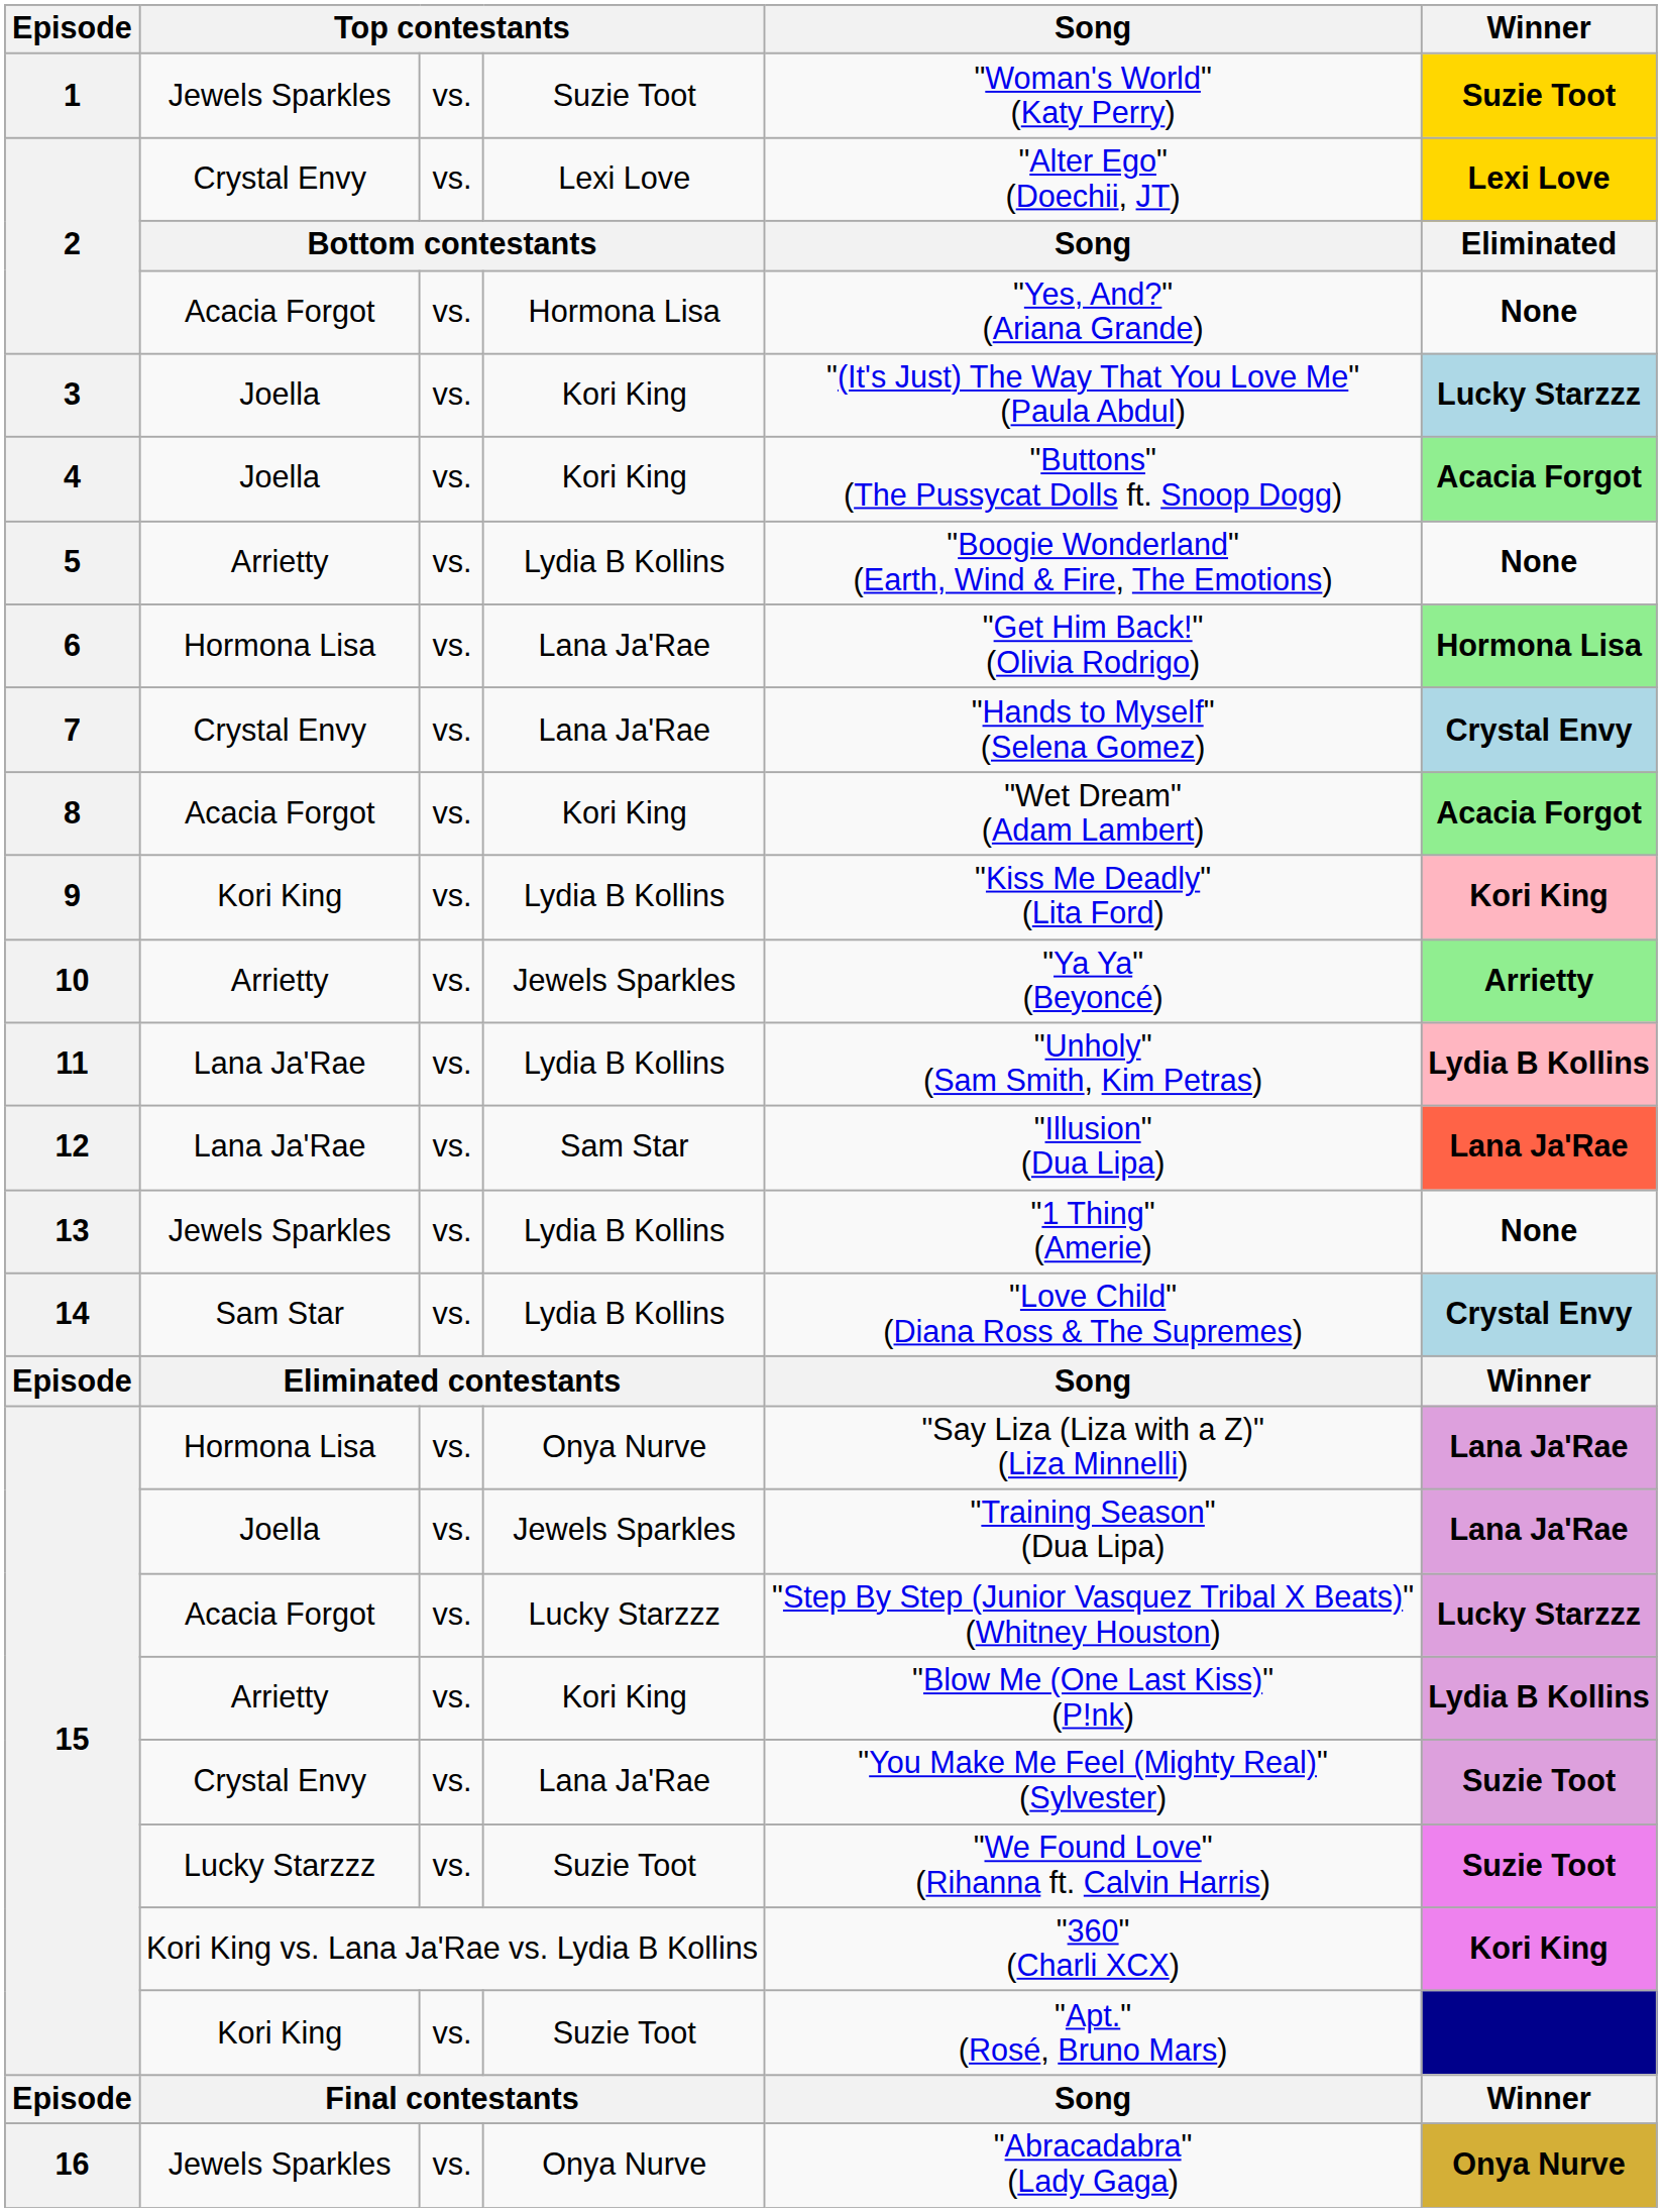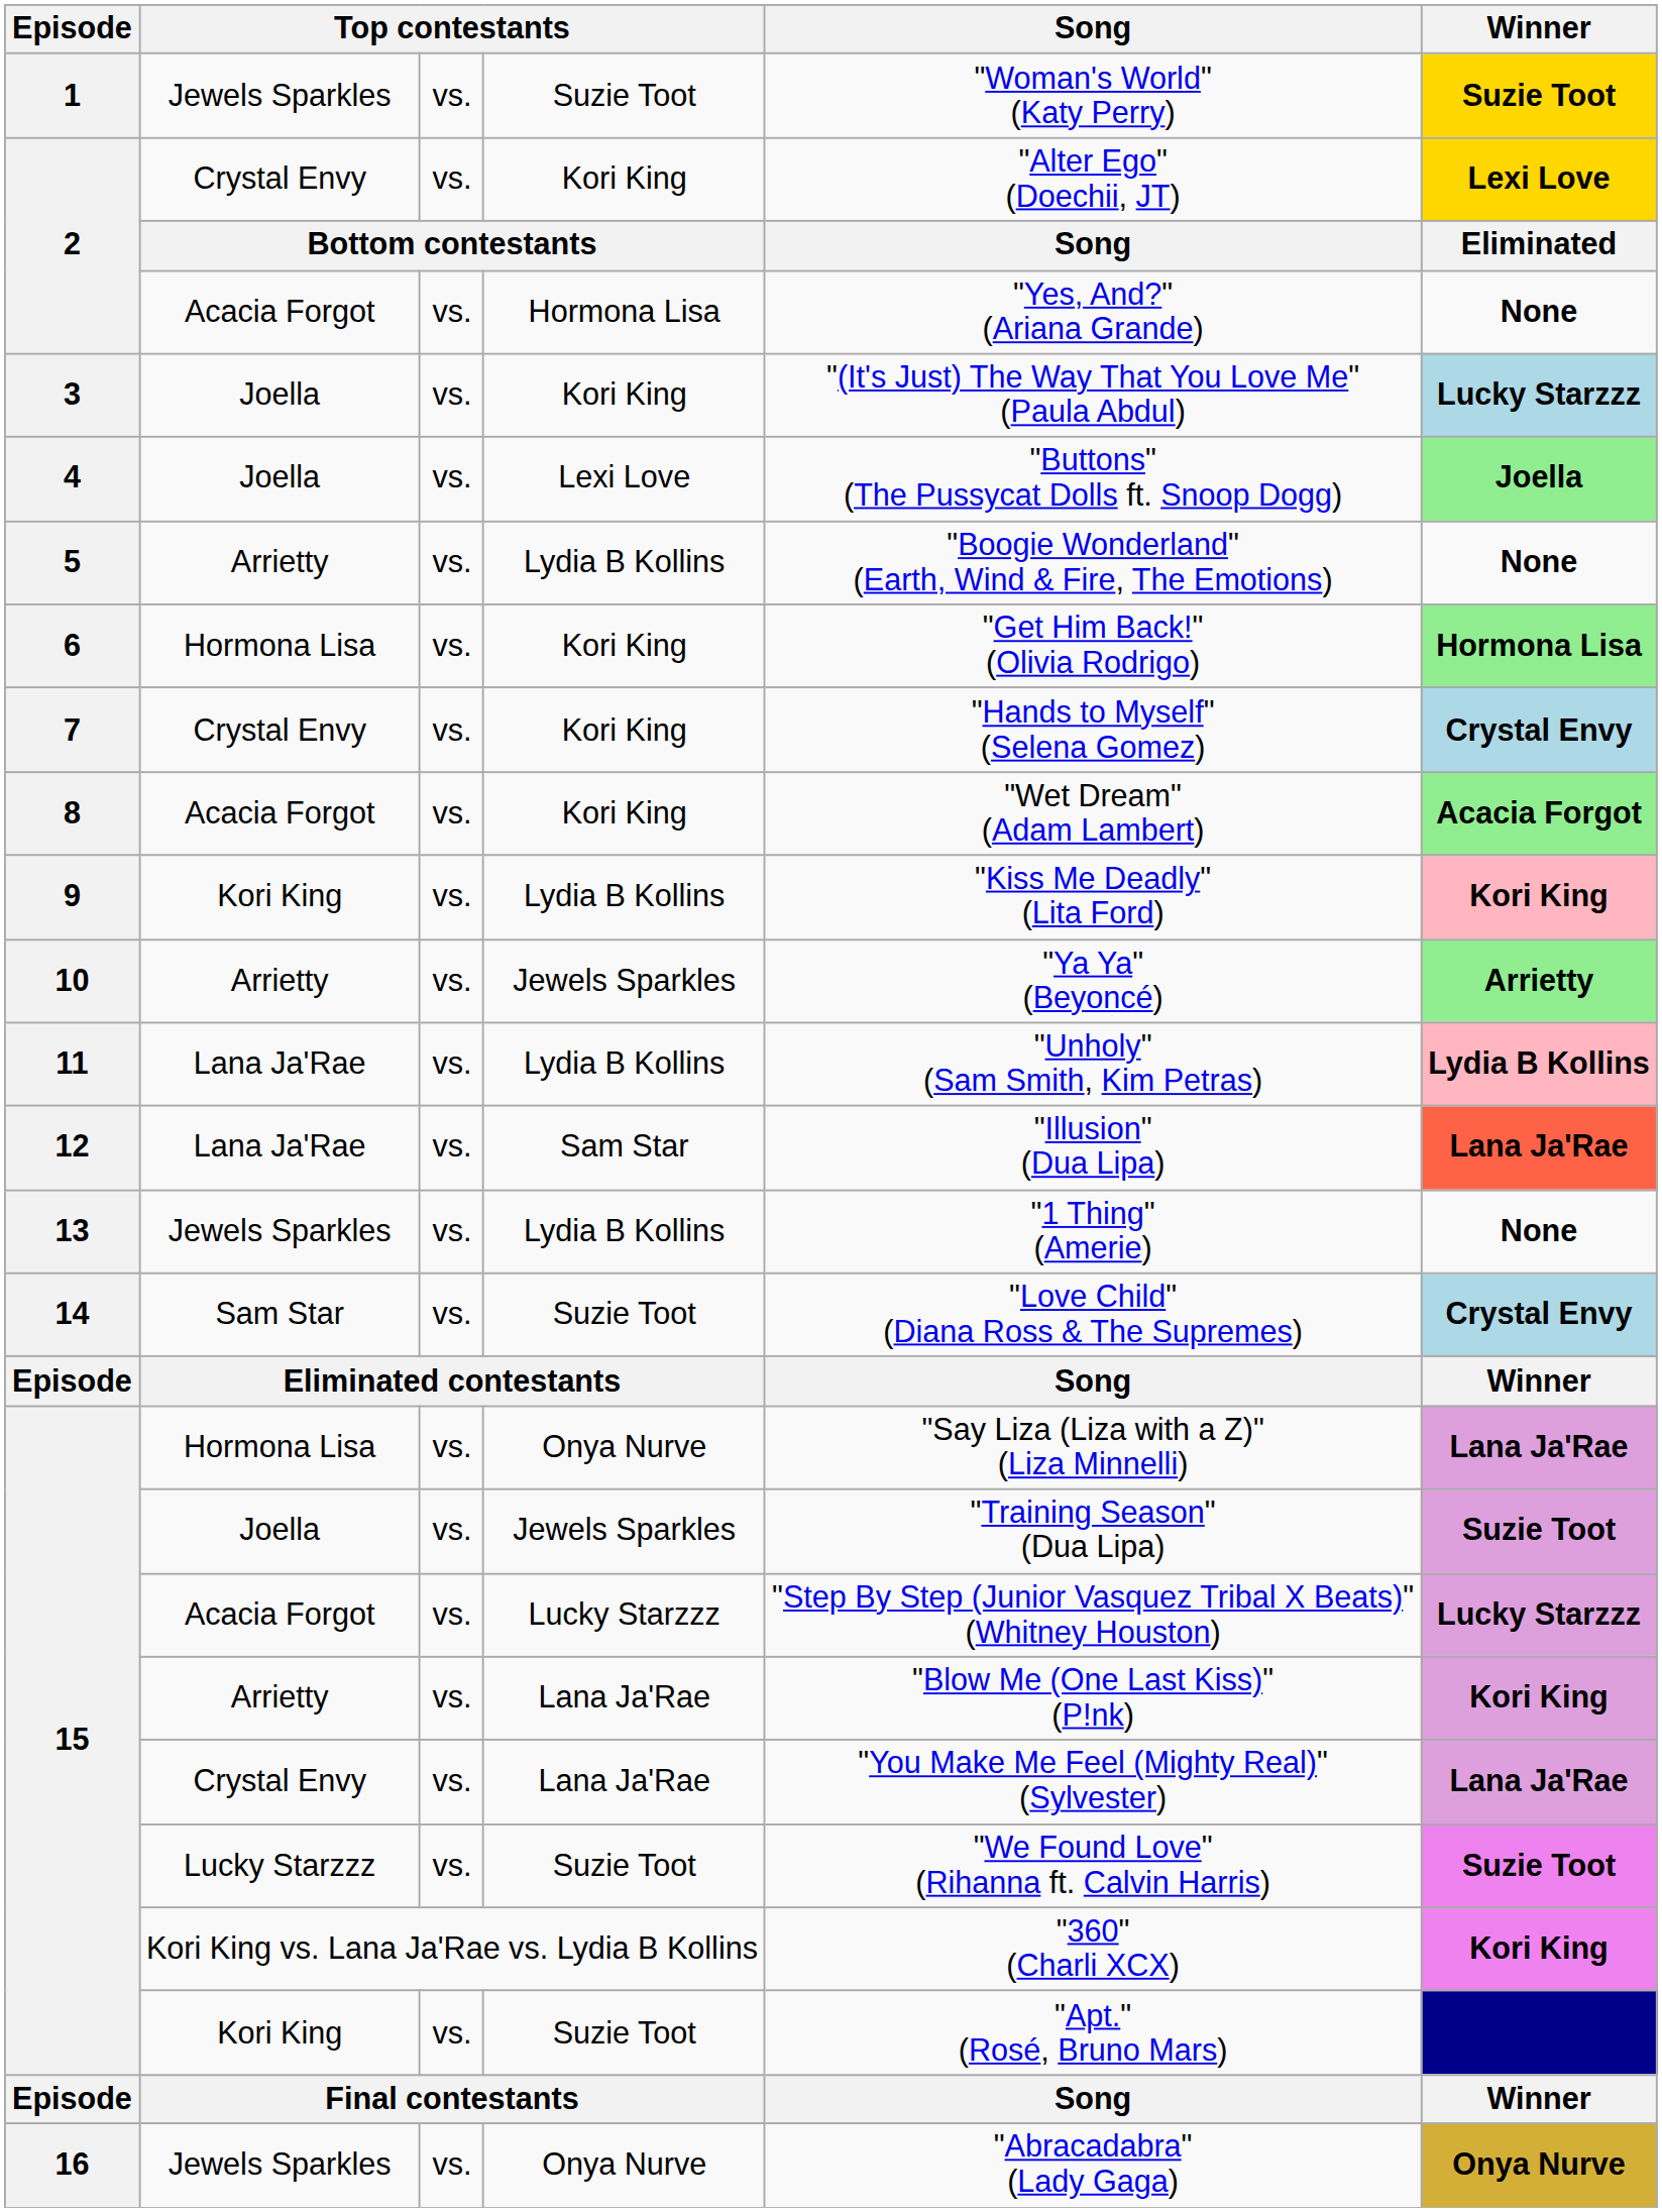 <table class="wikitable" style="text-align:center">
 <tr>
 <th scope="col">Episode</th>
 <th colspan="3" scope="col">Top contestants</th>
 <th scope="col">Song</th>
 <th scope="col">Winner</th>
 </tr>
 <tr>
 <th scope="row">1</th>
 <td nowrap>Jewels Sparkles</td>
 <td>vs.</td>
 <td>Suzie Toot</td>
 <td>"<a href='#'>Woman's World</a>"<br>(<a href='#'>Katy Perry</a>)</td>
 <td bgcolor="gold"><strong>Suzie Toot</strong></td>
 </tr>
 <tr>
 <th rowspan="3" scope="row">2</th>
 <td>Crystal Envy</td>
 <td>vs.</td>
-<td>Lexi Love</td>
+<td>Kori King</td>
 <td>"<a href='#'>Alter Ego</a>"<br>(<a href='#'>Doechii</a>, <a href='#'>JT</a>)</td>
 <td bgcolor="gold"><strong>Lexi Love</strong></td>
 </tr>
 <tr>
 <th scope="row" colspan="3">Bottom contestants</th>
 <th scope="col">Song</th>
 <th scope="col">Eliminated</th>
 </tr>
 <tr>
 <td>Acacia Forgot</td>
 <td>vs.</td>
 <td>Hormona Lisa</td>
 <td>"<a href='#'>Yes, And?</a>"<br>(<a href='#'>Ariana Grande</a>)</td>
 <td><strong>None</strong></td>
 </tr>
 <tr>
 <th scope="row">3</th>
 <td>Joella</td>
 <td>vs.</td>
 <td>Kori King</td>
 <td nowrap>"<a href='#'>(It's Just) The Way That You Love Me</a>"<br>(<a href='#'>Paula Abdul</a>)</td>
 <td bgcolor="lightblue"><strong>Lucky Starzzz</strong></td>
 </tr>
 <tr>
 <th scope="row">4</th>
 <td>Joella</td>
 <td>vs.</td>
-<td>Kori King</td>
+<td>Lexi Love</td>
 <td>"<a href='#'>Buttons</a>"<br>(<a href='#'>The Pussycat Dolls</a> ft. <a href='#'>Snoop Dogg</a>)</td>
-<td bgcolor="lightgreen"><strong>Acacia Forgot</strong></td>
+<td bgcolor="lightgreen"><strong>Joella</strong></td>
 </tr>
 <tr>
 <th scope="row">5</th>
 <td>Arrietty</td>
 <td>vs.</td>
 <td>Lydia B Kollins</td>
 <td>"<a href='#'>Boogie Wonderland</a>"<br>(<a href='#'>Earth, Wind & Fire</a>, <a href='#'>The Emotions</a>)</td>
 <td><strong>None</strong></td>
 </tr>
 <tr>
 <th scope="row">6</th>
 <td>Hormona Lisa</td>
 <td>vs.</td>
-<td>Lana Ja'Rae</td>
+<td>Kori King</td>
 <td>"<a href='#'>Get Him Back!</a>"<br>(<a href='#'>Olivia Rodrigo</a>)</td>
 <td bgcolor="lightgreen"><strong>Hormona Lisa</strong></td>
 </tr>
 <tr>
 <th scope="row">7</th>
 <td>Crystal Envy</td>
 <td>vs.</td>
-<td>Lana Ja'Rae</td>
+<td>Kori King</td>
 <td>"<a href='#'>Hands to Myself</a>"<br>(<a href='#'>Selena Gomez</a>)</td>
 <td bgcolor="lightblue"><strong>Crystal Envy</strong></td>
 </tr>
 <tr>
 <th scope="row">8</th>
 <td>Acacia Forgot</td>
 <td>vs.</td>
 <td>Kori King</td>
 <td>"Wet Dream"<br>(<a href='#'>Adam Lambert</a>)</td>
 <td bgcolor="lightgreen"><strong>Acacia Forgot</strong></td>
 </tr>
 <tr>
 <th scope="row">9</th>
 <td>Kori King</td>
 <td>vs.</td>
 <td>Lydia B Kollins</td>
 <td>"<a href='#'>Kiss Me Deadly</a>"<br>(<a href='#'>Lita Ford</a>)</td>
 <td bgcolor="lightpink"><strong>Kori King</strong></td>
 </tr>
 <tr>
 <th scope="row">10</th>
 <td>Arrietty</td>
 <td>vs.</td>
 <td nowrap>Jewels Sparkles</td>
 <td>"<a href='#'>Ya Ya</a>"<br>(<a href='#'>Beyoncé</a>)</td>
 <td bgcolor="lightgreen"><strong>Arrietty</strong></td>
 </tr>
 <tr>
 <th scope="row">11</th>
 <td>Lana Ja'Rae</td>
 <td>vs.</td>
 <td nowrap>Lydia B Kollins</td>
 <td>"<a href='#'>Unholy</a>"<br>(<a href='#'>Sam Smith</a>, <a href='#'>Kim Petras</a>)</td>
 <td bgcolor="lightpink" nowrap><strong>Lydia B Kollins</strong></td>
 </tr>
 <tr>
 <th scope="row">12</th>
 <td>Lana Ja'Rae</td>
 <td>vs.</td>
 <td>Sam Star</td>
 <td>"<a href='#'>Illusion</a>"<br>(<a href='#'>Dua Lipa</a>)</td>
 <td bgcolor="tomato"><strong>Lana Ja'Rae</strong></td>
 </tr>
 <tr>
 <th scope="row">13</th>
 <td>Jewels Sparkles</td>
 <td>vs.</td>
 <td>Lydia B Kollins</td>
 <td>"<a href='#'>1 Thing</a>"<br>(<a href='#'>Amerie</a>)</td>
 <td><strong>None</strong></td>
 </tr>
 <tr>
 <th scope="row">14</th>
 <td>Sam Star</td>
 <td>vs.</td>
-<td>Lydia B Kollins</td>
+<td>Suzie Toot</td>
 <td>"<a href='#'>Love Child</a>"<br>(<a href='#'>Diana Ross & The Supremes</a>)</td>
 <td bgcolor="lightblue"><strong>Crystal Envy</strong></td>
 </tr>
 <tr>
 <th scope="col">Episode</th>
 <th scope="col" colspan="3">Eliminated contestants</th>
 <th scope="col">Song</th>
 <th scope="col">Winner</th>
 </tr>
 <tr>
 <th scope="row" rowspan="8">15</th>
 <td>Hormona Lisa</td>
 <td>vs.</td>
 <td>Onya Nurve</td>
 <td>"Say Liza (Liza with a Z)"<br>(<a href='#'>Liza Minnelli</a>)</td>
 <td bgcolor="plum"><strong>Lana Ja'Rae</strong></td>
 </tr>
 <tr>
 <td>Joella</td>
 <td>vs.</td>
 <td nowrap>Jewels Sparkles</td>
 <td>"<a href='#'>Training Season</a>"<br>(Dua Lipa)</td>
-<td bgcolor="plum"><strong>Lana Ja'Rae</strong></td>
+<td bgcolor="plum"><strong>Suzie Toot</strong></td>
 </tr>
 <tr>
 <td>Acacia Forgot</td>
 <td>vs.</td>
 <td>Lucky Starzzz</td>
 <td>"<a href='#'>Step By Step (Junior Vasquez Tribal X Beats)</a>"<br>(<a href='#'>Whitney Houston</a>)</td>
 <td bgcolor="plum"><strong>Lucky Starzzz</strong></td>
 </tr>
 <tr>
 <td>Arrietty</td>
 <td>vs.</td>
-<td>Kori King</td>
+<td>Lana Ja'Rae</td>
 <td>"<a href='#'>Blow Me (One Last Kiss)</a>"<br>(<a href='#'>P!nk</a>)</td>
-<td bgcolor="plum"><strong>Lydia B Kollins</strong></td>
+<td bgcolor="plum"><strong>Kori King</strong></td>
 </tr>
 <tr>
 <td>Crystal Envy</td>
 <td>vs.</td>
 <td>Lana Ja'Rae</td>
 <td>"<a href='#'>You Make Me Feel (Mighty Real)</a>"<br>(<a href='#'>Sylvester</a>)</td>
-<td bgcolor="plum"><strong>Suzie Toot</strong></td>
+<td bgcolor="plum"><strong>Lana Ja'Rae</strong></td>
 </tr>
 <tr>
 <td>Lucky Starzzz</td>
 <td>vs.</td>
 <td>Suzie Toot</td>
 <td>"<a href='#'>We Found Love</a>"<br>(<a href='#'>Rihanna</a> ft. <a href='#'>Calvin Harris</a>)</td>
 <td bgcolor="violet"><strong>Suzie Toot</strong></td>
 </tr>
 <tr>
 <td colspan="3">Kori King vs. Lana Ja'Rae vs. Lydia B Kollins</td>
 <td>"<a href='#'>360</a>"<br>(<a href='#'>Charli XCX</a>)</td>
 <td bgcolor="violet"><strong>Kori King</strong></td>
 </tr>
 <tr>
 <td>Kori King</td>
 <td>vs.</td>
 <td>Suzie Toot</td>
 <td>"<a href='#'>Apt.</a>"<br>(<a href='#'>Rosé</a>, <a href='#'>Bruno Mars</a>)</td>
 <td bgcolor="darkblue"></td>
 </tr>
 <tr>
 <th scope="col">Episode</th>
 <th scope="col" colspan="3">Final contestants</th>
 <th scope="col">Song</th>
 <th scope="col">Winner</th>
 </tr>
 <tr>
 <th scope="row">16</th>
 <td>Jewels Sparkles</td>
 <td>vs.</td>
 <td>Onya Nurve</td>
 <td>"<a href='#'>Abracadabra</a>"<br>(<a href='#'>Lady Gaga</a>)</td>
 <td bgcolor="#D4AF37"><strong>Onya Nurve</strong></td>
 </tr>
 </table>
